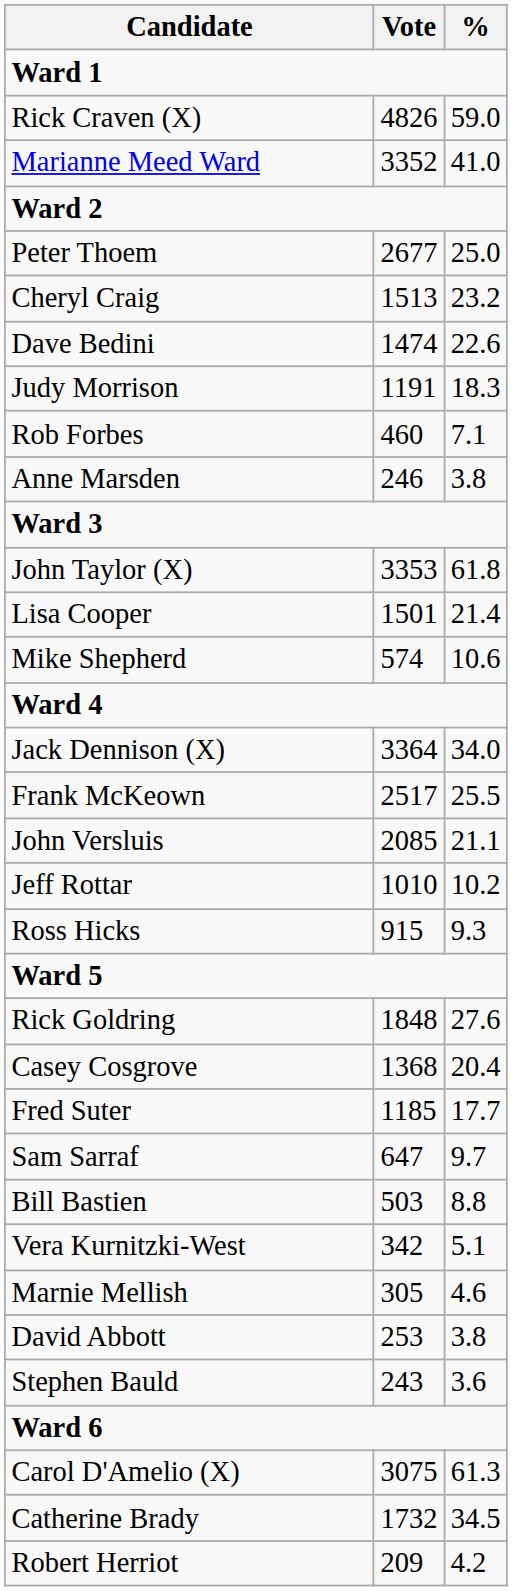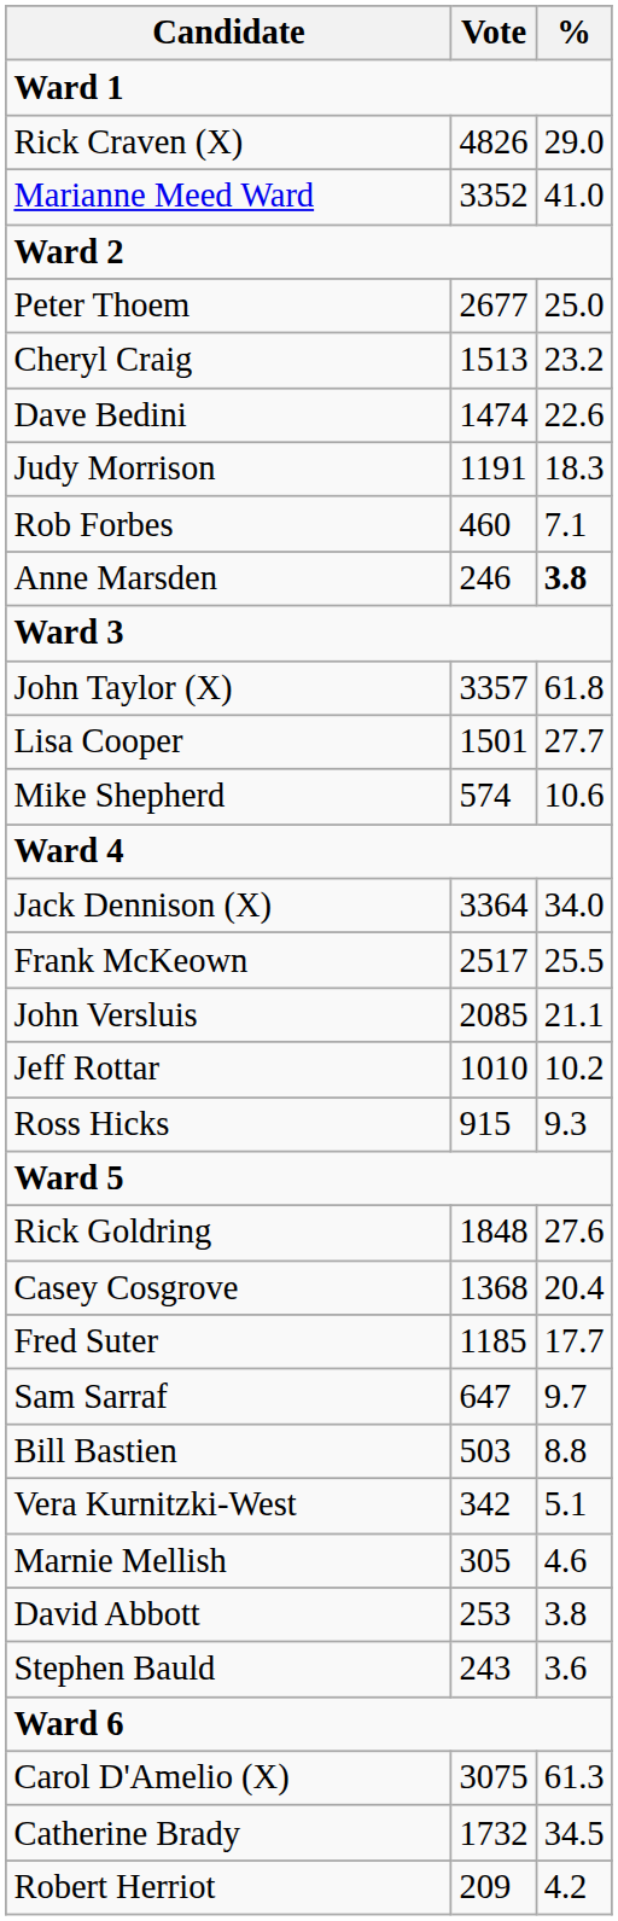 <table class="wikitable">
 <tr>
 <th bgcolor="#DDDDFF" width="200px">Candidate</th>
 <th bgcolor="#DDDDFF">Vote</th>
 <th bgcolor="#DDDDFF">%</th>
 </tr>
 <tr>
 <td colspan="4"><strong>Ward 1</strong></td>
 </tr>
 <tr>
 <td>Rick Craven (X)</td>
 <td>4826</td>
-<td>59.0</td>
+<td>29.0</td>
 </tr>
 <tr>
 <td><a href='#'>Marianne Meed Ward</a></td>
 <td>3352</td>
 <td>41.0</td>
 </tr>
 <tr>
 <td colspan="4"><strong>Ward 2</strong></td>
 </tr>
 <tr>
 <td>Peter Thoem</td>
 <td>2677</td>
 <td>25.0</td>
 </tr>
 <tr>
 <td>Cheryl Craig</td>
 <td>1513</td>
 <td>23.2</td>
 </tr>
 <tr>
 <td>Dave Bedini</td>
 <td>1474</td>
 <td>22.6</td>
 </tr>
 <tr>
 <td>Judy Morrison</td>
 <td>1191</td>
 <td>18.3</td>
 </tr>
 <tr>
 <td>Rob Forbes</td>
 <td>460</td>
 <td>7.1</td>
 </tr>
 <tr>
 <td>Anne Marsden</td>
 <td>246</td>
-<td>3.8</td>
+<td><strong>3.8</strong></td>
 </tr>
 <tr>
 <td colspan="4"><strong>Ward 3</strong></td>
 </tr>
 <tr>
 <td>John Taylor (X)</td>
-<td>3353</td>
+<td>3357</td>
 <td>61.8</td>
 </tr>
 <tr>
 <td>Lisa Cooper</td>
 <td>1501</td>
-<td>21.4</td>
+<td>27.7</td>
 </tr>
 <tr>
 <td>Mike Shepherd</td>
 <td>574</td>
 <td>10.6</td>
 </tr>
 <tr>
 <td colspan="4"><strong>Ward 4</strong></td>
 </tr>
 <tr>
 <td>Jack Dennison (X)</td>
 <td>3364</td>
 <td>34.0</td>
 </tr>
 <tr>
 <td>Frank McKeown</td>
 <td>2517</td>
 <td>25.5</td>
 </tr>
 <tr>
 <td>John Versluis</td>
 <td>2085</td>
 <td>21.1</td>
 </tr>
 <tr>
 <td>Jeff Rottar</td>
 <td>1010</td>
 <td>10.2</td>
 </tr>
 <tr>
 <td>Ross Hicks</td>
 <td>915</td>
 <td>9.3</td>
 </tr>
 <tr>
 <td colspan="4"><strong>Ward 5</strong></td>
 </tr>
 <tr>
 <td>Rick Goldring</td>
 <td>1848</td>
 <td>27.6</td>
 </tr>
 <tr>
 <td>Casey Cosgrove</td>
 <td>1368</td>
 <td>20.4</td>
 </tr>
 <tr>
 <td>Fred Suter</td>
 <td>1185</td>
 <td>17.7</td>
 </tr>
 <tr>
 <td>Sam Sarraf</td>
 <td>647</td>
 <td>9.7</td>
 </tr>
 <tr>
 <td>Bill Bastien</td>
 <td>503</td>
 <td>8.8</td>
 </tr>
 <tr>
 <td>Vera Kurnitzki-West</td>
 <td>342</td>
 <td>5.1</td>
 </tr>
 <tr>
 <td>Marnie Mellish</td>
 <td>305</td>
 <td>4.6</td>
 </tr>
 <tr>
 <td>David Abbott</td>
 <td>253</td>
 <td>3.8</td>
 </tr>
 <tr>
 <td>Stephen Bauld</td>
 <td>243</td>
 <td>3.6</td>
 </tr>
 <tr>
 <td colspan="4"><strong>Ward 6</strong></td>
 </tr>
 <tr>
 <td>Carol D'Amelio (X)</td>
 <td>3075</td>
 <td>61.3</td>
 </tr>
 <tr>
 <td>Catherine Brady</td>
 <td>1732</td>
 <td>34.5</td>
 </tr>
 <tr>
 <td>Robert Herriot</td>
 <td>209</td>
 <td>4.2</td>
 </tr>
 </table>
